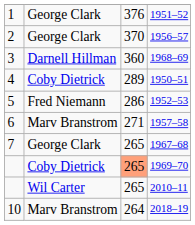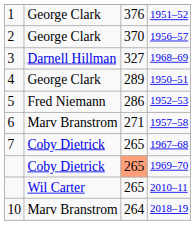 <table class="wikitable">
 <tr>
 </tr>
 <tr>
 <td>1</td>
 <td>George Clark</td>
 <td>376</td>
 <td style="font-size:80%;"><a href='#'>1951–52</a></td>
 </tr>
 <tr>
 <td>2</td>
 <td>George Clark</td>
 <td>370</td>
 <td style="font-size:80%;"><a href='#'>1956–57</a></td>
 </tr>
 <tr>
 <td>3</td>
 <td><a href='#'>Darnell Hillman</a></td>
-<td>360</td>
+<td>327</td>
 <td style="font-size:80%;"><a href='#'>1968–69</a></td>
 </tr>
 <tr>
 <td>4</td>
-<td><a href='#'>Coby Dietrick</a></td>
+<td>George Clark</td>
 <td>289</td>
 <td style="font-size:80%;"><a href='#'>1950–51</a></td>
 </tr>
 <tr>
 <td>5</td>
 <td>Fred Niemann</td>
 <td>286</td>
 <td style="font-size:80%;"><a href='#'>1952–53</a></td>
 </tr>
 <tr>
 <td>6</td>
 <td>Marv Branstrom</td>
 <td>271</td>
 <td style="font-size:80%;"><a href='#'>1957–58</a></td>
 </tr>
 <tr>
 <td>7</td>
-<td>George Clark</td>
+<td><a href='#'>Coby Dietrick</a></td>
 <td>265</td>
 <td style="font-size:80%;"><a href='#'>1967–68</a></td>
 </tr>
 <tr>
 <td></td>
 <td><a href='#'>Coby Dietrick</a></td>
 <td style="background: lightsalmon;">265</td>
 <td style="font-size:80%;"><a href='#'>1969–70</a></td>
 </tr>
 <tr>
 <td></td>
 <td><a href='#'>Wil Carter</a></td>
 <td>265</td>
 <td style="font-size:80%;"><a href='#'>2010–11</a></td>
 </tr>
 <tr>
 <td>10</td>
 <td>Marv Branstrom</td>
 <td>264</td>
 <td style="font-size:80%;"><a href='#'>2018–19</a></td>
 </tr>
 </table>
